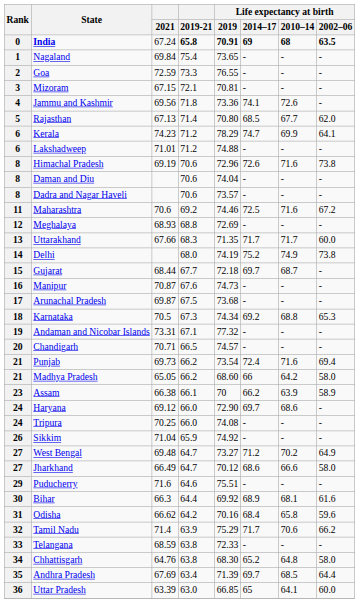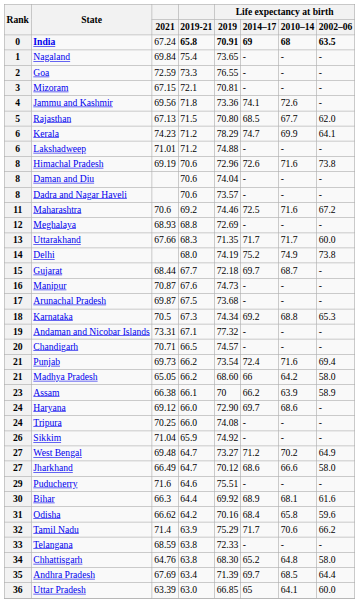 <table class="wikitable sortable">
 <tr>
 <th rowspan="2">Rank</th>
 <th rowspan="2">State</th>
 <th></th>
 <th></th>
 <th colspan="4">Life expectancy at birth</th>
 </tr>
 <tr>
 <th>2021</th>
 <th>2019-21</th>
 <th>2019</th>
 <th>2014–17</th>
 <th>2010–14</th>
 <th>2002–06</th>
 </tr>
 <tr>
 <th><strong>0</strong></th>
 <td><strong><a href='#'>India</a></strong></td>
 <td>67.24</td>
 <td><strong>65.8</strong></td>
 <td><strong>70.91</strong></td>
 <td><strong>69</strong></td>
 <td><strong>68</strong></td>
 <td><strong>63.5</strong></td>
 </tr>
 <tr>
 <th>1</th>
 <td><a href='#'>Nagaland</a></td>
 <td>69.84</td>
 <td>75.4</td>
 <td>73.65</td>
 <td>-</td>
 <td>-</td>
 <td>-</td>
 </tr>
 <tr>
 <th>2</th>
 <td><a href='#'>Goa</a></td>
 <td>72.59</td>
 <td>73.3</td>
 <td>76.55</td>
 <td>-</td>
 <td>-</td>
 <td>-</td>
 </tr>
 <tr>
 <th>3</th>
 <td><a href='#'>Mizoram</a></td>
 <td>67.15</td>
 <td>72.1</td>
 <td>70.81</td>
 <td>-</td>
 <td>-</td>
 <td>-</td>
 </tr>
 <tr>
 <th>4</th>
 <td><a href='#'>Jammu and Kashmir</a></td>
 <td>69.56</td>
 <td>71.8</td>
 <td>73.36</td>
 <td>74.1</td>
 <td>72.6</td>
 <td>-</td>
 </tr>
 <tr>
 <th>5</th>
 <td><a href='#'>Rajasthan</a></td>
 <td>67.13</td>
-<td>71.4</td>
+<td>71.5</td>
 <td>70.80</td>
 <td>68.5</td>
 <td>67.7</td>
 <td>62.0</td>
 </tr>
 <tr>
 <th>6</th>
 <td><a href='#'>Kerala</a></td>
 <td>74.23</td>
 <td>71.2</td>
 <td>78.29</td>
 <td>74.7</td>
 <td>69.9</td>
 <td>64.1</td>
 </tr>
 <tr>
 <th>6</th>
 <td><a href='#'>Lakshadweep</a></td>
 <td>71.01</td>
 <td>71.2</td>
 <td>74.88</td>
 <td>-</td>
 <td>-</td>
 <td>-</td>
 </tr>
 <tr>
 <th>8</th>
 <td><a href='#'>Himachal Pradesh</a></td>
 <td>69.19</td>
 <td>70.6</td>
 <td>72.96</td>
 <td>72.6</td>
 <td>71.6</td>
 <td>73.8</td>
 </tr>
 <tr>
 <th>8</th>
 <td><a href='#'>Daman and Diu</a></td>
 <td></td>
 <td>70.6</td>
 <td>74.04</td>
 <td>-</td>
 <td>-</td>
 <td>-</td>
 </tr>
 <tr>
 <th>8</th>
 <td><a href='#'>Dadra and Nagar Haveli</a></td>
 <td></td>
 <td>70.6</td>
 <td>73.57</td>
 <td>-</td>
 <td>-</td>
 <td>-</td>
 </tr>
 <tr>
 <th>11</th>
 <td><a href='#'>Maharashtra</a></td>
 <td>70.6</td>
 <td>69.2</td>
 <td>74.46</td>
 <td>72.5</td>
 <td>71.6</td>
 <td>67.2</td>
 </tr>
 <tr>
 <th>12</th>
 <td><a href='#'>Meghalaya</a></td>
 <td>68.93</td>
 <td>68.8</td>
 <td>72.69</td>
 <td>-</td>
 <td>-</td>
 <td>-</td>
 </tr>
 <tr>
 <th>13</th>
 <td><a href='#'>Uttarakhand</a></td>
 <td>67.66</td>
 <td>68.3</td>
 <td>71.35</td>
 <td>71.7</td>
 <td>71.7</td>
 <td>60.0</td>
 </tr>
 <tr>
 <th>14</th>
 <td><a href='#'>Delhi</a></td>
 <td></td>
 <td>68.0</td>
 <td>74.19</td>
 <td>75.2</td>
 <td>74.9</td>
 <td>73.8</td>
 </tr>
 <tr>
 <th>15</th>
 <td><a href='#'>Gujarat</a></td>
 <td>68.44</td>
 <td>67.7</td>
 <td>72.18</td>
 <td>69.7</td>
 <td>68.7</td>
 <td>-</td>
 </tr>
 <tr>
 <th>16</th>
 <td><a href='#'>Manipur</a></td>
 <td>70.87</td>
 <td>67.6</td>
 <td>74.73</td>
 <td>-</td>
 <td>-</td>
 <td>-</td>
 </tr>
 <tr>
 <th>17</th>
 <td><a href='#'>Arunachal Pradesh</a></td>
 <td>69.87</td>
 <td>67.5</td>
 <td>73.68</td>
 <td>-</td>
 <td>-</td>
 <td>-</td>
 </tr>
 <tr>
 <th>18</th>
 <td><a href='#'>Karnataka</a></td>
 <td>70.5</td>
 <td>67.3</td>
 <td>74.34</td>
 <td>69.2</td>
 <td>68.8</td>
 <td>65.3</td>
 </tr>
 <tr>
 <th>19</th>
 <td><a href='#'>Andaman and Nicobar Islands</a></td>
 <td>73.31</td>
 <td>67.1</td>
 <td>77.32</td>
 <td>-</td>
 <td>-</td>
 <td>-</td>
 </tr>
 <tr>
 <th>20</th>
 <td><a href='#'>Chandigarh</a></td>
 <td>70.71</td>
 <td>66.5</td>
 <td>74.57</td>
 <td>-</td>
 <td>-</td>
 <td>-</td>
 </tr>
 <tr>
 <th>21</th>
 <td><a href='#'>Punjab</a></td>
 <td>69.73</td>
 <td>66.2</td>
 <td>73.54</td>
 <td>72.4</td>
 <td>71.6</td>
 <td>69.4</td>
 </tr>
 <tr>
 <th>21</th>
 <td><a href='#'>Madhya Pradesh</a></td>
 <td>65.05</td>
 <td>66.2</td>
 <td>68.60</td>
 <td>66</td>
 <td>64.2</td>
 <td>58.0</td>
 </tr>
 <tr>
 <th>23</th>
 <td><a href='#'>Assam</a></td>
 <td>66.38</td>
 <td>66.1</td>
 <td>70</td>
 <td>66.2</td>
 <td>63.9</td>
 <td>58.9</td>
 </tr>
 <tr>
 <th>24</th>
 <td><a href='#'>Haryana</a></td>
 <td>69.12</td>
 <td>66.0</td>
 <td>72.90</td>
 <td>69.7</td>
 <td>68.6</td>
 <td>-</td>
 </tr>
 <tr>
 <th>24</th>
 <td><a href='#'>Tripura</a></td>
 <td>70.25</td>
 <td>66.0</td>
 <td>74.08</td>
 <td>-</td>
 <td>-</td>
 <td>-</td>
 </tr>
 <tr>
 <th>26</th>
 <td><a href='#'>Sikkim</a></td>
 <td>71.04</td>
 <td>65.9</td>
 <td>74.92</td>
 <td>-</td>
 <td>-</td>
 <td>-</td>
 </tr>
 <tr>
 <th>27</th>
 <td><a href='#'>West Bengal</a></td>
 <td>69.48</td>
 <td>64.7</td>
 <td>73.27</td>
 <td>71.2</td>
 <td>70.2</td>
 <td>64.9</td>
 </tr>
 <tr>
 <th>27</th>
 <td><a href='#'>Jharkhand</a></td>
 <td>66.49</td>
 <td>64.7</td>
 <td>70.12</td>
 <td>68.6</td>
 <td>66.6</td>
 <td>58.0</td>
 </tr>
 <tr>
 <th>29</th>
 <td><a href='#'>Puducherry</a></td>
 <td>71.6</td>
 <td>64.6</td>
 <td>75.51</td>
 <td>-</td>
 <td>-</td>
 <td>-</td>
 </tr>
 <tr>
 <th>30</th>
 <td><a href='#'>Bihar</a></td>
 <td>66.3</td>
 <td>64.4</td>
 <td>69.92</td>
 <td>68.9</td>
 <td>68.1</td>
 <td>61.6</td>
 </tr>
 <tr>
 <th>31</th>
 <td><a href='#'>Odisha</a></td>
 <td>66.62</td>
 <td>64.2</td>
 <td>70.16</td>
 <td>68.4</td>
 <td>65.8</td>
 <td>59.6</td>
 </tr>
 <tr>
 <th>32</th>
 <td><a href='#'>Tamil Nadu</a></td>
 <td>71.4</td>
 <td>63.9</td>
 <td>75.29</td>
 <td>71.7</td>
 <td>70.6</td>
 <td>66.2</td>
 </tr>
 <tr>
 <th>33</th>
 <td><a href='#'>Telangana</a></td>
 <td>68.59</td>
 <td>63.8</td>
 <td>72.33</td>
 <td>-</td>
 <td>-</td>
 <td>-</td>
 </tr>
 <tr>
 <th>34</th>
 <td><a href='#'>Chhattisgarh</a></td>
 <td>64.76</td>
 <td>63.8</td>
 <td>68.30</td>
 <td>65.2</td>
 <td>64.8</td>
 <td>58.0</td>
 </tr>
 <tr>
 <th>35</th>
 <td><a href='#'>Andhra Pradesh</a></td>
 <td>67.69</td>
 <td>63.4</td>
 <td>71.39</td>
 <td>69.7</td>
 <td>68.5</td>
 <td>64.4</td>
 </tr>
 <tr>
 <th>36</th>
 <td><a href='#'>Uttar Pradesh</a></td>
 <td>63.39</td>
 <td>63.0</td>
 <td>66.85</td>
 <td>65</td>
 <td>64.1</td>
 <td>60.0</td>
 </tr>
 <tr>
 </tr>
 </table>
